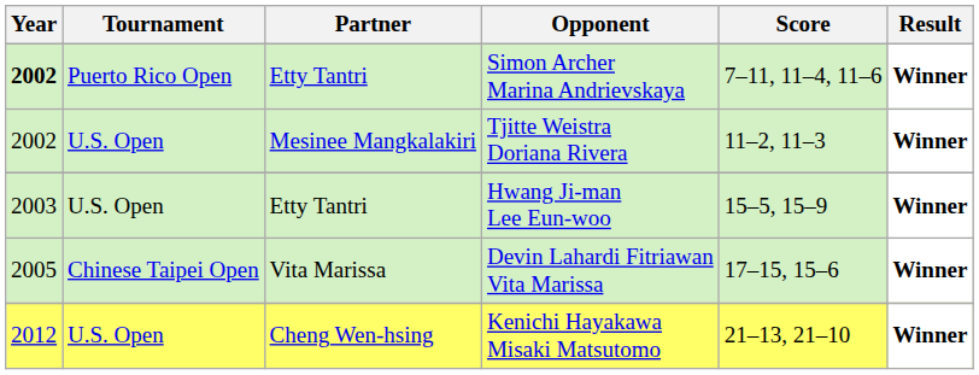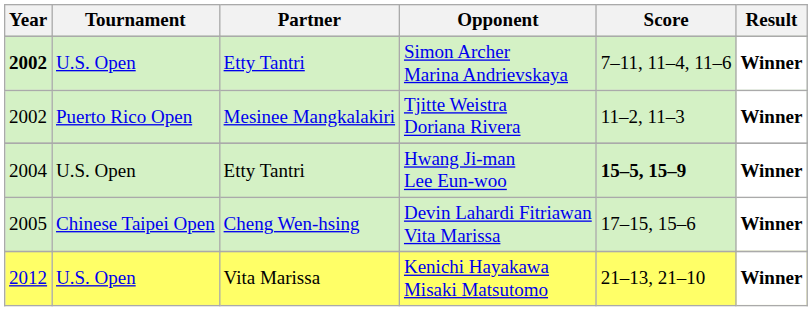 <table class="sortable wikitable" style="font-size: 90%;">
 <tr>
 <th>Year</th>
 <th>Tournament</th>
 <th>Partner</th>
 <th>Opponent</th>
 <th>Score</th>
 <th>Result</th>
 </tr>
 <tr>
 </tr>
 <tr style="background:#D4F1C5">
 <td align="center"><strong>2002</strong></td>
-<td align="left"><a href='#'>Puerto Rico Open</a></td>
+<td align="left"><a href='#'>U.S. Open</a></td>
 <td align="left"> <a href='#'>Etty Tantri</a></td>
 <td align="left"> <a href='#'>Simon Archer</a> <br>  <a href='#'>Marina Andrievskaya</a></td>
 <td align="left">7–11, 11–4, 11–6</td>
 <td style="text-align:left; background:white"> <strong>Winner</strong></td>
 </tr>
 <tr style="background:#D4F1C5">
 <td align="center">2002</td>
-<td align="left"><a href='#'>U.S. Open</a></td>
+<td align="left"><a href='#'>Puerto Rico Open</a></td>
 <td align="left"> <a href='#'>Mesinee Mangkalakiri</a></td>
 <td align="left"> <a href='#'>Tjitte Weistra</a><br> <a href='#'>Doriana Rivera</a></td>
 <td align="left">11–2, 11–3</td>
 <td style="text-align:left; background:white"> <strong>Winner</strong></td>
 </tr>
 <tr>
 </tr>
 <tr style="background:#D4F1C5">
-<td align="center">2003</td>
+<td align="center">2004</td>
 <td align="left">U.S. Open</td>
 <td align="left"> Etty Tantri</td>
 <td align="left"> <a href='#'>Hwang Ji-man</a> <br>  <a href='#'>Lee Eun-woo</a></td>
-<td align="left">15–5, 15–9</td>
+<td align="left"><strong>15–5, 15–9</strong></td>
 <td style="text-align:left; background:white"> <strong>Winner</strong></td>
 </tr>
 <tr style="background:#D4F1C5">
 <td align="center">2005</td>
 <td align="left"><a href='#'>Chinese Taipei Open</a></td>
-<td align="left"> Vita Marissa</td>
+<td align="left"> <a href='#'>Cheng Wen-hsing</a></td>
 <td align="left"> <a href='#'>Devin Lahardi Fitriawan</a> <br>  <a href='#'>Vita Marissa</a></td>
 <td align="left">17–15, 15–6</td>
 <td style="text-align:left; background:white"> <strong>Winner</strong></td>
 </tr>
 <tr>
 </tr>
 <tr style="background:#FFFF67">
 <td align="center"><a href='#'>2012</a></td>
 <td align="left"><a href='#'>U.S. Open</a></td>
-<td align="left"> <a href='#'>Cheng Wen-hsing</a></td>
+<td align="left"> Vita Marissa</td>
 <td align="left"> <a href='#'>Kenichi Hayakawa</a> <br>  <a href='#'>Misaki Matsutomo</a></td>
 <td align="left">21–13, 21–10</td>
 <td style="text-align:left; background:white"> <strong>Winner</strong></td>
 </tr>
 </table>
